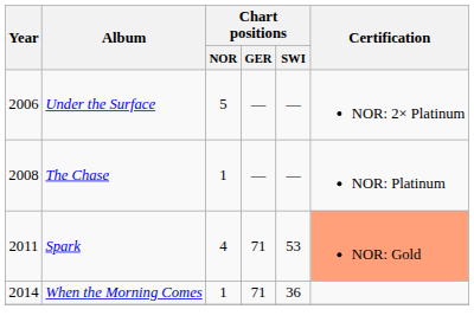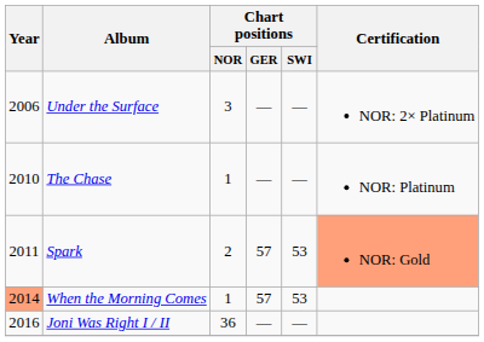 <table class="wikitable">
 <tr>
 <th rowspan="2">Year</th>
 <th rowspan="2">Album</th>
 <th colspan="3">Chart positions</th>
 <th rowspan="2">Certification</th>
 </tr>
 <tr>
 <th width="30"><small>NOR</small></th>
 <th width="30"><small>GER</small></th>
 <th width="30"><small>SWI</small></th>
 </tr>
 <tr>
 <td align="center">2006</td>
 <td><em><a href='#'>Under the Surface</a></em></td>
-<td align="center">5</td>
+<td align="center">3</td>
 <td align="center">—</td>
 <td align="center">—</td>
 <td><br><ul><li>NOR: 2× Platinum</li></ul></td>
 </tr>
 <tr>
-<td align="center">2008</td>
+<td align="center">2010</td>
 <td><em><a href='#'>The Chase</a></em></td>
 <td align="center">1</td>
 <td align="center">—</td>
 <td align="center">—</td>
 <td><br><ul><li>NOR: Platinum</li></ul></td>
 </tr>
 <tr>
 <td align="center">2011</td>
 <td><em><a href='#'>Spark</a></em></td>
-<td align="center">4</td>
-<td align="center">71</td>
+<td align="center">2</td>
+<td align="center">57</td>
 <td align="center">53</td>
 <td style="background: lightsalmon;"><br><ul><li>NOR: Gold</li></ul></td>
 </tr>
 <tr>
-<td align="center">2014</td>
+<td align="center" style="background: lightsalmon;">2014</td>
 <td><em><a href='#'>When the Morning Comes</a></em></td>
 <td align="center">1</td>
-<td align="center">71</td>
+<td align="center">57</td>
+<td align="center">53</td>
+<td></td>
+</tr>
+<tr>
+<td align="center">2016</td>
+<td><em><a href='#'>Joni Was Right I / II</a></em></td>
 <td align="center">36</td>
+<td align="center">—</td>
+<td align="center">—</td>
 <td></td>
 </tr>
 <tr>
 </tr>
 </table>
